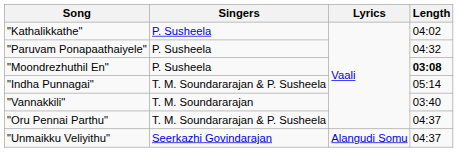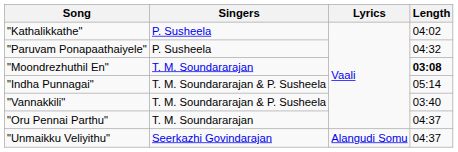 <table class="wikitable" style="font-size:95%;">
 <tr>
 <th>Song</th>
 <th>Singers</th>
 <th>Lyrics</th>
 <th>Length</th>
 </tr>
 <tr>
 <td>"Kathalikkathe"</td>
 <td><a href='#'>P. Susheela</a></td>
 <td rowspan=6><a href='#'>Vaali</a></td>
 <td>04:02</td>
 </tr>
 <tr>
 <td>"Paruvam Ponapaathaiyele"</td>
 <td>P. Susheela</td>
 <td>04:32</td>
 </tr>
 <tr>
 <td>"Moondrezhuthil En"</td>
-<td>P. Susheela</td>
+<td><a href='#'>T. M. Soundararajan</a></td>
 <td><strong>03:08</strong></td>
 </tr>
 <tr>
 <td>"Indha Punnagai"</td>
 <td>T. M. Soundararajan & P. Susheela</td>
 <td>05:14</td>
 </tr>
 <tr>
 <td>"Vannakkili"</td>
-<td>T. M. Soundararajan</td>
+<td>T. M. Soundararajan & P. Susheela</td>
 <td>03:40</td>
 </tr>
 <tr>
 <td>"Oru Pennai Parthu"</td>
-<td>T. M. Soundararajan & P. Susheela</td>
+<td>T. M. Soundararajan</td>
 <td>04:37</td>
 </tr>
 <tr>
 <td>"Unmaikku Veliyithu"</td>
 <td><a href='#'>Seerkazhi Govindarajan</a></td>
 <td><a href='#'>Alangudi Somu</a></td>
 <td>04:37</td>
 </tr>
 </table>
